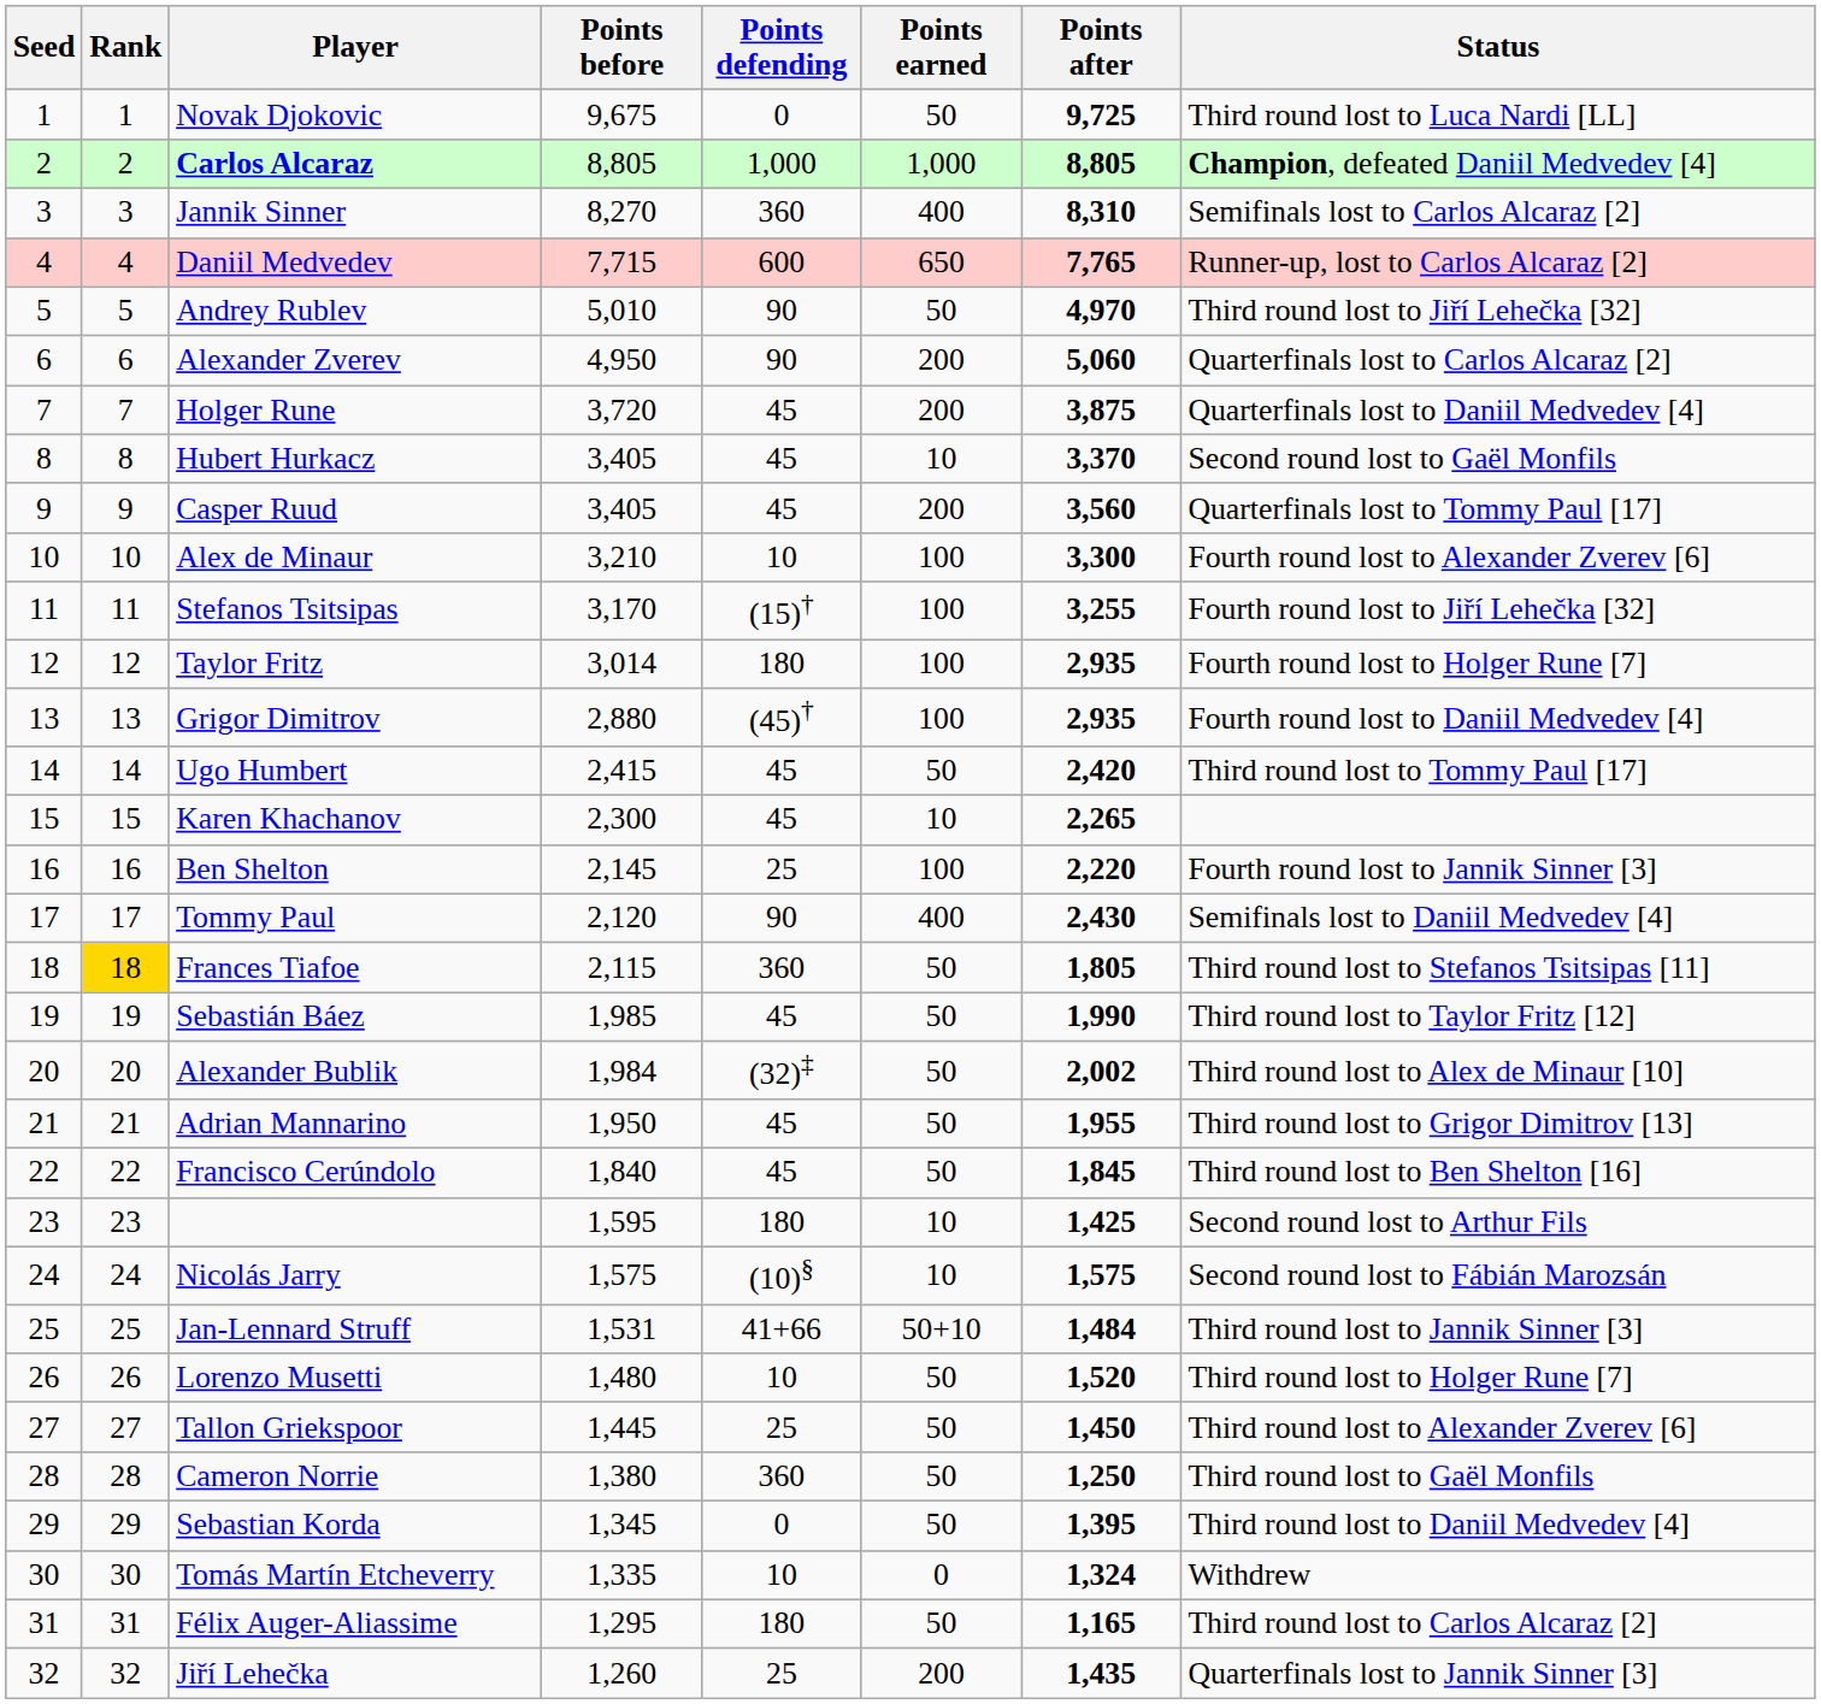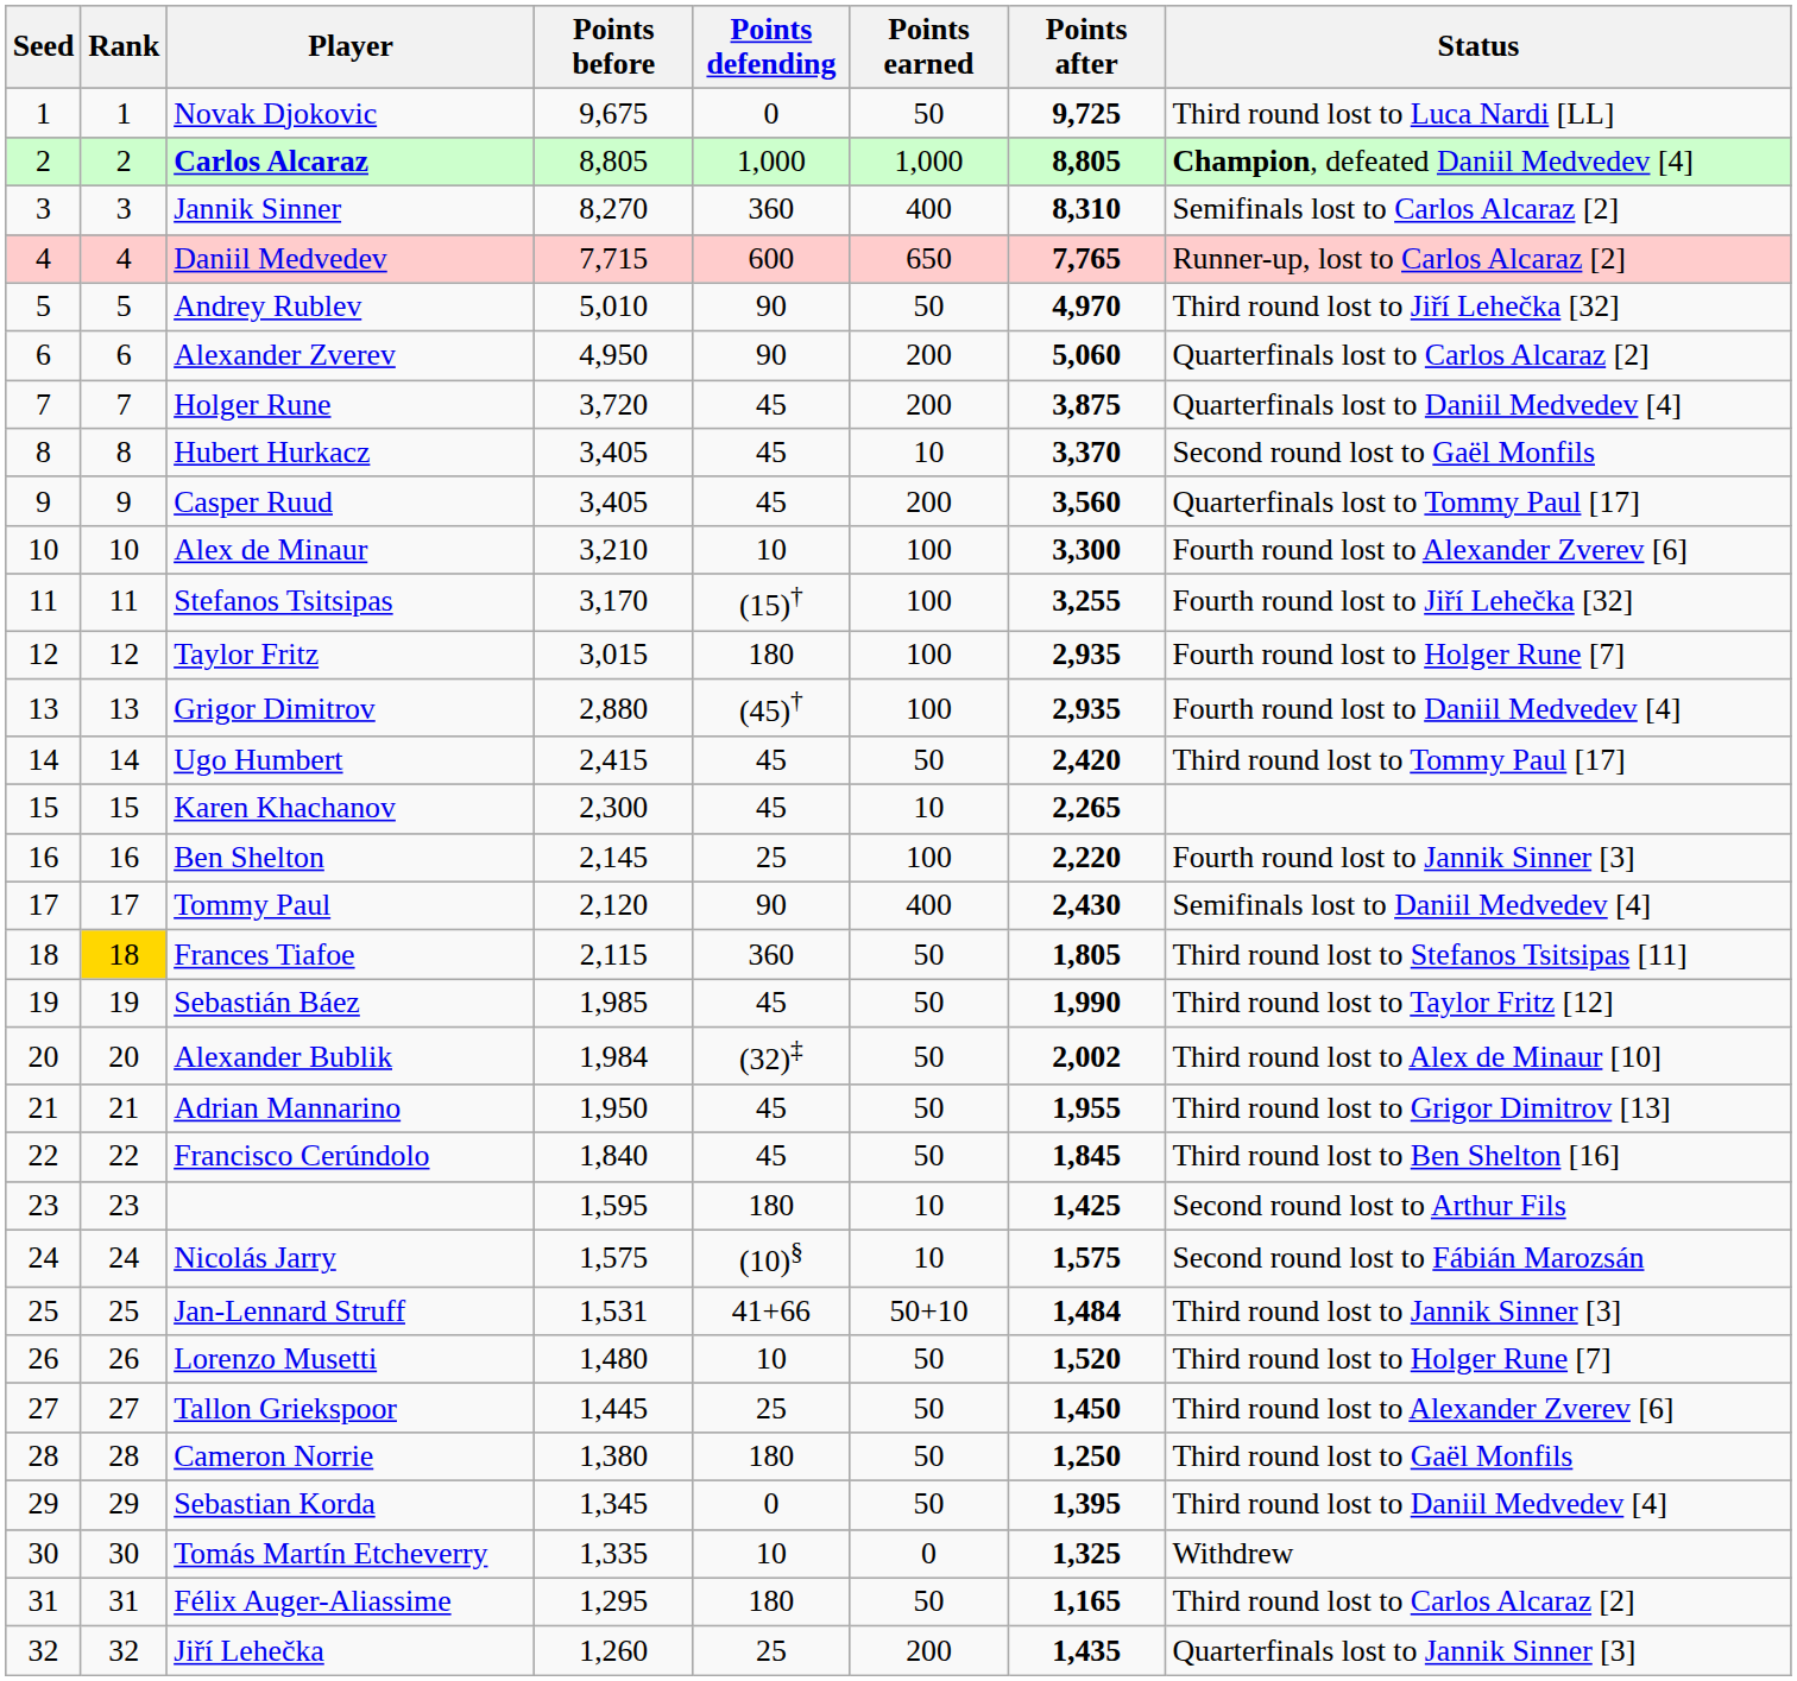 <table class="wikitable sortable">
 <tr>
 <th style="width:30px;">Seed</th>
 <th style="width:30px;">Rank</th>
 <th style="width:185px;">Player</th>
 <th style="width:75px;">Points before</th>
 <th style="width:75px;"><a href='#'>Points defending</a></th>
 <th style="width:75px;">Points earned</th>
 <th style="width:75px;">Points after</th>
 <th style="width:320px;">Status</th>
 </tr>
 <tr>
 <td style="text-align:center;">1</td>
 <td style="text-align:center;">1</td>
 <td> <a href='#'>Novak Djokovic</a></td>
 <td style="text-align:center;">9,675</td>
 <td style="text-align:center;">0</td>
 <td style="text-align:center;">50</td>
 <td style="text-align:center;"><strong>9,725</strong></td>
 <td>Third round lost to  <a href='#'>Luca Nardi</a> [LL]</td>
 </tr>
 <tr style=background:#CFC>
 <td style="text-align:center;">2</td>
 <td style="text-align:center;">2</td>
 <td> <strong><a href='#'>Carlos Alcaraz</a></strong></td>
 <td style="text-align:center;">8,805</td>
 <td style="text-align:center;">1,000</td>
 <td style="text-align:center;">1,000</td>
 <td style="text-align:center;"><strong>8,805</strong></td>
 <td><strong>Champion</strong>, defeated  <a href='#'>Daniil Medvedev</a> [4]</td>
 </tr>
 <tr>
 <td style="text-align:center;">3</td>
 <td style="text-align:center;">3</td>
 <td> <a href='#'>Jannik Sinner</a></td>
 <td style="text-align:center;">8,270</td>
 <td style="text-align:center;">360</td>
 <td style="text-align:center;">400</td>
 <td style="text-align:center;"><strong>8,310</strong></td>
 <td>Semifinals lost to  <a href='#'>Carlos Alcaraz</a> [2]</td>
 </tr>
 <tr style=background:#FCC>
 <td style="text-align:center;">4</td>
 <td style="text-align:center;">4</td>
 <td> <a href='#'>Daniil Medvedev</a></td>
 <td style="text-align:center;">7,715</td>
 <td style="text-align:center;">600</td>
 <td style="text-align:center;">650</td>
 <td style="text-align:center;"><strong>7,765</strong></td>
 <td>Runner-up, lost to  <a href='#'>Carlos Alcaraz</a> [2]</td>
 </tr>
 <tr>
 <td style="text-align:center;">5</td>
 <td style="text-align:center;">5</td>
 <td> <a href='#'>Andrey Rublev</a></td>
 <td style="text-align:center;">5,010</td>
 <td style="text-align:center;">90</td>
 <td style="text-align:center;">50</td>
 <td style="text-align:center;"><strong>4,970</strong></td>
 <td>Third round lost to  <a href='#'>Jiří Lehečka</a> [32]</td>
 </tr>
 <tr>
 <td style="text-align:center;">6</td>
 <td style="text-align:center;">6</td>
 <td> <a href='#'>Alexander Zverev</a></td>
 <td style="text-align:center;">4,950</td>
 <td style="text-align:center;">90</td>
 <td style="text-align:center;">200</td>
 <td style="text-align:center;"><strong>5,060</strong></td>
 <td>Quarterfinals lost to  <a href='#'>Carlos Alcaraz</a> [2]</td>
 </tr>
 <tr>
 <td style="text-align:center;">7</td>
 <td style="text-align:center;">7</td>
 <td> <a href='#'>Holger Rune</a></td>
 <td style="text-align:center;">3,720</td>
 <td style="text-align:center;">45</td>
 <td style="text-align:center;">200</td>
 <td style="text-align:center;"><strong>3,875</strong></td>
 <td>Quarterfinals lost to  <a href='#'>Daniil Medvedev</a> [4]</td>
 </tr>
 <tr>
 <td style="text-align:center;">8</td>
 <td style="text-align:center;">8</td>
 <td> <a href='#'>Hubert Hurkacz</a></td>
 <td style="text-align:center;">3,405</td>
 <td style="text-align:center;">45</td>
 <td style="text-align:center;">10</td>
 <td style="text-align:center;"><strong>3,370</strong></td>
 <td>Second round lost to  <a href='#'>Gaël Monfils</a></td>
 </tr>
 <tr>
 <td style="text-align:center;">9</td>
 <td style="text-align:center;">9</td>
 <td> <a href='#'>Casper Ruud</a></td>
 <td style="text-align:center;">3,405</td>
 <td style="text-align:center;">45</td>
 <td style="text-align:center;">200</td>
 <td style="text-align:center;"><strong>3,560</strong></td>
 <td>Quarterfinals lost to  <a href='#'>Tommy Paul</a> [17]</td>
 </tr>
 <tr>
 <td style="text-align:center;">10</td>
 <td style="text-align:center;">10</td>
 <td> <a href='#'>Alex de Minaur</a></td>
 <td style="text-align:center;">3,210</td>
 <td style="text-align:center;">10</td>
 <td style="text-align:center;">100</td>
 <td style="text-align:center;"><strong>3,300</strong></td>
 <td>Fourth round lost to  <a href='#'>Alexander Zverev</a> [6]</td>
 </tr>
 <tr>
 <td style="text-align:center;">11</td>
 <td style="text-align:center;">11</td>
 <td> <a href='#'>Stefanos Tsitsipas</a></td>
 <td style="text-align:center;">3,170</td>
 <td style="text-align:center;">(15)<sup>†</sup></td>
 <td style="text-align:center;">100</td>
 <td style="text-align:center;"><strong>3,255</strong></td>
 <td>Fourth round lost to  <a href='#'>Jiří Lehečka</a> [32]</td>
 </tr>
 <tr>
 <td style="text-align:center;">12</td>
 <td style="text-align:center;">12</td>
 <td> <a href='#'>Taylor Fritz</a></td>
-<td style="text-align:center;">3,014</td>
+<td style="text-align:center;">3,015</td>
 <td style="text-align:center;">180</td>
 <td style="text-align:center;">100</td>
 <td style="text-align:center;"><strong>2,935</strong></td>
 <td>Fourth round lost to  <a href='#'>Holger Rune</a> [7]</td>
 </tr>
 <tr>
 <td style="text-align:center;">13</td>
 <td style="text-align:center;">13</td>
 <td> <a href='#'>Grigor Dimitrov</a></td>
 <td style="text-align:center;">2,880</td>
 <td style="text-align:center;">(45)<sup>†</sup></td>
 <td style="text-align:center;">100</td>
 <td style="text-align:center;"><strong>2,935</strong></td>
 <td>Fourth round lost to  <a href='#'>Daniil Medvedev</a> [4]</td>
 </tr>
 <tr>
 <td style="text-align:center;">14</td>
 <td style="text-align:center;">14</td>
 <td> <a href='#'>Ugo Humbert</a></td>
 <td style="text-align:center;">2,415</td>
 <td style="text-align:center;">45</td>
 <td style="text-align:center;">50</td>
 <td style="text-align:center;"><strong>2,420</strong></td>
 <td>Third round lost to  <a href='#'>Tommy Paul</a> [17]</td>
 </tr>
 <tr>
 <td style="text-align:center;">15</td>
 <td style="text-align:center;">15</td>
 <td> <a href='#'>Karen Khachanov</a></td>
 <td style="text-align:center;">2,300</td>
 <td style="text-align:center;">45</td>
 <td style="text-align:center;">10</td>
 <td style="text-align:center;"><strong>2,265</strong></td>
 <td></td>
 </tr>
 <tr>
 <td style="text-align:center;">16</td>
 <td style="text-align:center;">16</td>
 <td> <a href='#'>Ben Shelton</a></td>
 <td style="text-align:center;">2,145</td>
 <td style="text-align:center;">25</td>
 <td style="text-align:center;">100</td>
 <td style="text-align:center;"><strong>2,220</strong></td>
 <td>Fourth round lost to  <a href='#'>Jannik Sinner</a> [3]</td>
 </tr>
 <tr>
 <td style="text-align:center;">17</td>
 <td style="text-align:center;">17</td>
 <td> <a href='#'>Tommy Paul</a></td>
 <td style="text-align:center;">2,120</td>
 <td style="text-align:center;">90</td>
 <td style="text-align:center;">400</td>
 <td style="text-align:center;"><strong>2,430</strong></td>
 <td>Semifinals lost to  <a href='#'>Daniil Medvedev</a> [4]</td>
 </tr>
 <tr>
 <td style="text-align:center;">18</td>
 <td style="background: gold; text-align:center;">18</td>
 <td> <a href='#'>Frances Tiafoe</a></td>
 <td style="text-align:center;">2,115</td>
 <td style="text-align:center;">360</td>
 <td style="text-align:center;">50</td>
 <td style="text-align:center;"><strong>1,805</strong></td>
 <td>Third round lost to  <a href='#'>Stefanos Tsitsipas</a> [11]</td>
 </tr>
 <tr>
 <td style="text-align:center;">19</td>
 <td style="text-align:center;">19</td>
 <td> <a href='#'>Sebastián Báez</a></td>
 <td style="text-align:center;">1,985</td>
 <td style="text-align:center;">45</td>
 <td style="text-align:center;">50</td>
 <td style="text-align:center;"><strong>1,990</strong></td>
 <td>Third round lost to  <a href='#'>Taylor Fritz</a> [12]</td>
 </tr>
 <tr>
 <td style="text-align:center;">20</td>
 <td style="text-align:center;">20</td>
 <td> <a href='#'>Alexander Bublik</a></td>
 <td style="text-align:center;">1,984</td>
 <td style="text-align:center;">(32)<sup>‡</sup></td>
 <td style="text-align:center;">50</td>
 <td style="text-align:center;"><strong>2,002</strong></td>
 <td>Third round lost to  <a href='#'>Alex de Minaur</a> [10]</td>
 </tr>
 <tr>
 <td style="text-align:center;">21</td>
 <td style="text-align:center;">21</td>
 <td> <a href='#'>Adrian Mannarino</a></td>
 <td style="text-align:center;">1,950</td>
 <td style="text-align:center;">45</td>
 <td style="text-align:center;">50</td>
 <td style="text-align:center;"><strong>1,955</strong></td>
 <td>Third round lost to  <a href='#'>Grigor Dimitrov</a> [13]</td>
 </tr>
 <tr>
 <td style="text-align:center;">22</td>
 <td style="text-align:center;">22</td>
 <td> <a href='#'>Francisco Cerúndolo</a></td>
 <td style="text-align:center;">1,840</td>
 <td style="text-align:center;">45</td>
 <td style="text-align:center;">50</td>
 <td style="text-align:center;"><strong>1,845</strong></td>
 <td>Third round lost to  <a href='#'>Ben Shelton</a> [16]</td>
 </tr>
 <tr>
 <td style="text-align:center;">23</td>
 <td style="text-align:center;">23</td>
 <td></td>
 <td style="text-align:center;">1,595</td>
 <td style="text-align:center;">180</td>
 <td style="text-align:center;">10</td>
 <td style="text-align:center;"><strong>1,425</strong></td>
 <td>Second round lost to  <a href='#'>Arthur Fils</a></td>
 </tr>
 <tr>
 <td style="text-align:center;">24</td>
 <td style="text-align:center;">24</td>
 <td> <a href='#'>Nicolás Jarry</a></td>
 <td style="text-align:center;">1,575</td>
 <td style="text-align:center;">(10)<sup>§</sup></td>
 <td style="text-align:center;">10</td>
 <td style="text-align:center;"><strong>1,575</strong></td>
 <td>Second round lost to  <a href='#'>Fábián Marozsán</a></td>
 </tr>
 <tr>
 <td style="text-align:center;">25</td>
 <td style="text-align:center;">25</td>
 <td> <a href='#'>Jan-Lennard Struff</a></td>
 <td style="text-align:center;">1,531</td>
 <td style="text-align:center;">41+66</td>
 <td style="text-align:center;">50+10</td>
 <td style="text-align:center;"><strong>1,484</strong></td>
 <td>Third round lost to  <a href='#'>Jannik Sinner</a> [3]</td>
 </tr>
 <tr>
 <td style="text-align:center;">26</td>
 <td style="text-align:center;">26</td>
 <td> <a href='#'>Lorenzo Musetti</a></td>
 <td style="text-align:center;">1,480</td>
 <td style="text-align:center;">10</td>
 <td style="text-align:center;">50</td>
 <td style="text-align:center;"><strong>1,520</strong></td>
 <td>Third round lost to  <a href='#'>Holger Rune</a> [7]</td>
 </tr>
 <tr>
 <td style="text-align:center;">27</td>
 <td style="text-align:center;">27</td>
 <td> <a href='#'>Tallon Griekspoor</a></td>
 <td style="text-align:center;">1,445</td>
 <td style="text-align:center;">25</td>
 <td style="text-align:center;">50</td>
 <td style="text-align:center;"><strong>1,450</strong></td>
 <td>Third round lost to  <a href='#'>Alexander Zverev</a> [6]</td>
 </tr>
 <tr>
 <td style="text-align:center;">28</td>
 <td style="text-align:center;">28</td>
 <td> <a href='#'>Cameron Norrie</a></td>
 <td style="text-align:center;">1,380</td>
-<td style="text-align:center;">360</td>
+<td style="text-align:center;">180</td>
 <td style="text-align:center;">50</td>
 <td style="text-align:center;"><strong>1,250</strong></td>
 <td>Third round lost to  <a href='#'>Gaël Monfils</a></td>
 </tr>
 <tr>
 <td style="text-align:center;">29</td>
 <td style="text-align:center;">29</td>
 <td> <a href='#'>Sebastian Korda</a></td>
 <td style="text-align:center;">1,345</td>
 <td style="text-align:center;">0</td>
 <td style="text-align:center;">50</td>
 <td style="text-align:center;"><strong>1,395</strong></td>
 <td>Third round lost to  <a href='#'>Daniil Medvedev</a> [4]</td>
 </tr>
 <tr>
 <td style="text-align:center;">30</td>
 <td style="text-align:center;">30</td>
 <td> <a href='#'>Tomás Martín Etcheverry</a></td>
 <td style="text-align:center;">1,335</td>
 <td style="text-align:center;">10</td>
 <td style="text-align:center;">0</td>
-<td style="text-align:center;"><strong>1,324</strong></td>
+<td style="text-align:center;"><strong>1,325</strong></td>
 <td>Withdrew</td>
 </tr>
 <tr>
 <td style="text-align:center;">31</td>
 <td style="text-align:center;">31</td>
 <td> <a href='#'>Félix Auger-Aliassime</a></td>
 <td style="text-align:center;">1,295</td>
 <td style="text-align:center;">180</td>
 <td style="text-align:center;">50</td>
 <td style="text-align:center;"><strong>1,165</strong></td>
 <td>Third round lost to  <a href='#'>Carlos Alcaraz</a> [2]</td>
 </tr>
 <tr>
 <td style="text-align:center;">32</td>
 <td style="text-align:center;">32</td>
 <td> <a href='#'>Jiří Lehečka</a></td>
 <td style="text-align:center;">1,260</td>
 <td style="text-align:center;">25</td>
 <td style="text-align:center;">200</td>
 <td style="text-align:center;"><strong>1,435</strong></td>
 <td>Quarterfinals lost to  <a href='#'>Jannik Sinner</a> [3]</td>
 </tr>
 </table>
